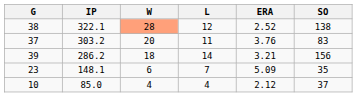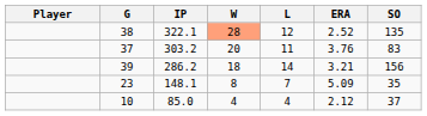 <table class="wikitable sortable">
 <tr>
+<th bgcolor="#DDDDFF" width="16%">Player</th>
 <th bgcolor="#DDDDFF" width="9%">G</th>
 <th bgcolor="#DDDDFF" width="9%">IP</th>
 <th bgcolor="#DDDDFF" width="9%">W</th>
 <th bgcolor="#DDDDFF" width="9%">L</th>
 <th bgcolor="#DDDDFF" width="9%">ERA</th>
 <th bgcolor="#DDDDFF" width="9%">SO</th>
 </tr>
 <tr align="center">
+<td></td>
 <td>38</td>
 <td>322.1</td>
 <td style="background: lightsalmon;">28</td>
 <td>12</td>
 <td>2.52</td>
-<td>138</td>
+<td>135</td>
 </tr>
 <tr align="center">
+<td></td>
 <td>37</td>
 <td>303.2</td>
 <td>20</td>
 <td>11</td>
 <td>3.76</td>
 <td>83</td>
 </tr>
 <tr align="center">
+<td></td>
 <td>39</td>
 <td>286.2</td>
 <td>18</td>
 <td>14</td>
 <td>3.21</td>
 <td>156</td>
 </tr>
 <tr align="center">
+<td></td>
 <td>23</td>
 <td>148.1</td>
-<td>6</td>
+<td>8</td>
 <td>7</td>
 <td>5.09</td>
 <td>35</td>
 </tr>
 <tr align="center">
+<td></td>
 <td>10</td>
 <td>85.0</td>
 <td>4</td>
 <td>4</td>
 <td>2.12</td>
 <td>37</td>
 </tr>
 </table>
